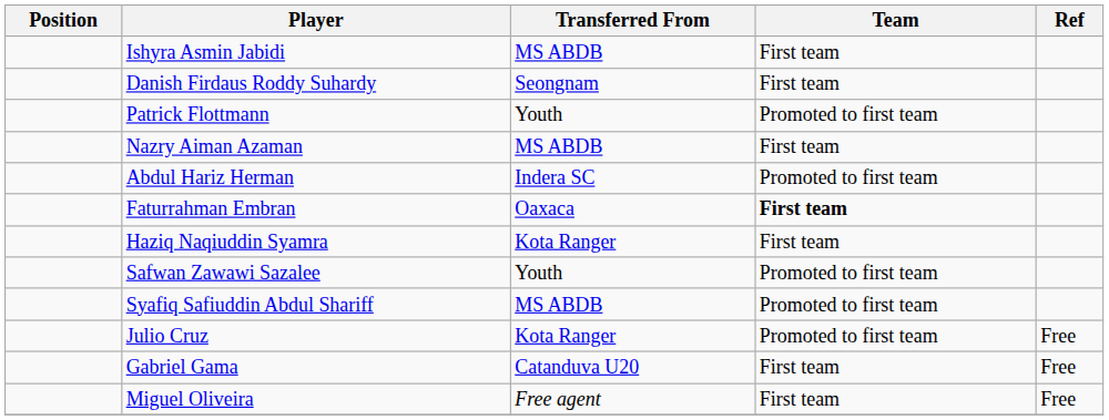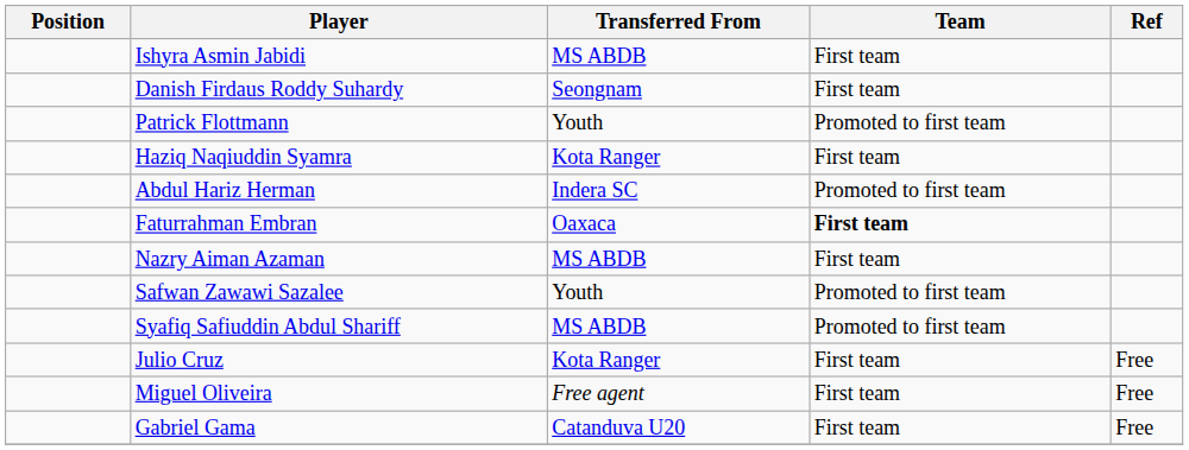 <table class="wikitable sortable" style="width:70%; text-align:center; font-size:100%; text-align:left;">
 <tr>
 <th>Position</th>
 <th>Player</th>
 <th>Transferred From</th>
 <th>Team</th>
 <th>Ref</th>
 </tr>
 <tr>
 <td></td>
 <td> <a href='#'>Ishyra Asmin Jabidi</a></td>
 <td> <a href='#'>MS ABDB</a></td>
 <td>First team</td>
 <td></td>
 </tr>
 <tr>
 <td></td>
 <td> <a href='#'>Danish Firdaus Roddy Suhardy</a></td>
 <td> <a href='#'>Seongnam</a></td>
 <td>First team</td>
 <td></td>
 </tr>
 <tr>
 <td></td>
 <td> <a href='#'>Patrick Flottmann</a></td>
 <td>Youth</td>
 <td>Promoted to first team</td>
 <td></td>
 </tr>
 <tr>
 <td></td>
-<td> <a href='#'>Nazry Aiman Azaman</a></td>
-<td> <a href='#'>MS ABDB</a></td>
+<td> <a href='#'>Haziq Naqiuddin Syamra</a></td>
+<td> <a href='#'>Kota Ranger</a></td>
 <td>First team</td>
 <td></td>
 </tr>
 <tr>
 <td></td>
 <td> <a href='#'>Abdul Hariz Herman</a></td>
 <td> <a href='#'>Indera SC</a></td>
 <td>Promoted to first team</td>
 <td></td>
 </tr>
 <tr>
 <td></td>
 <td> <a href='#'>Faturrahman Embran</a></td>
 <td> <a href='#'>Oaxaca</a></td>
 <td><strong>First team</strong></td>
 <td></td>
 </tr>
 <tr>
 <td></td>
-<td> <a href='#'>Haziq Naqiuddin Syamra</a></td>
-<td> <a href='#'>Kota Ranger</a></td>
+<td> <a href='#'>Nazry Aiman Azaman</a></td>
+<td> <a href='#'>MS ABDB</a></td>
 <td>First team</td>
 <td></td>
 </tr>
 <tr>
 <td></td>
 <td> <a href='#'>Safwan Zawawi Sazalee</a></td>
 <td>Youth</td>
 <td>Promoted to first team</td>
 <td></td>
 </tr>
 <tr>
 <td></td>
 <td> <a href='#'>Syafiq Safiuddin Abdul Shariff</a></td>
 <td> <a href='#'>MS ABDB</a></td>
 <td>Promoted to first team</td>
 <td></td>
 </tr>
 <tr>
 <td></td>
 <td> <a href='#'>Julio Cruz</a></td>
 <td> <a href='#'>Kota Ranger</a></td>
-<td>Promoted to first team</td>
-<td>Free</td>
-</tr>
-<tr>
-<td></td>
-<td> <a href='#'>Gabriel Gama</a></td>
-<td> <a href='#'>Catanduva U20</a></td>
 <td>First team</td>
 <td>Free</td>
 </tr>
 <tr>
 <td></td>
 <td> <a href='#'>Miguel Oliveira</a></td>
 <td><em>Free agent</em></td>
 <td>First team</td>
 <td>Free</td>
 </tr>
 <tr>
+<td></td>
+<td> <a href='#'>Gabriel Gama</a></td>
+<td> <a href='#'>Catanduva U20</a></td>
+<td>First team</td>
+<td>Free</td>
+</tr>
+<tr>
 </tr>
 </table>
